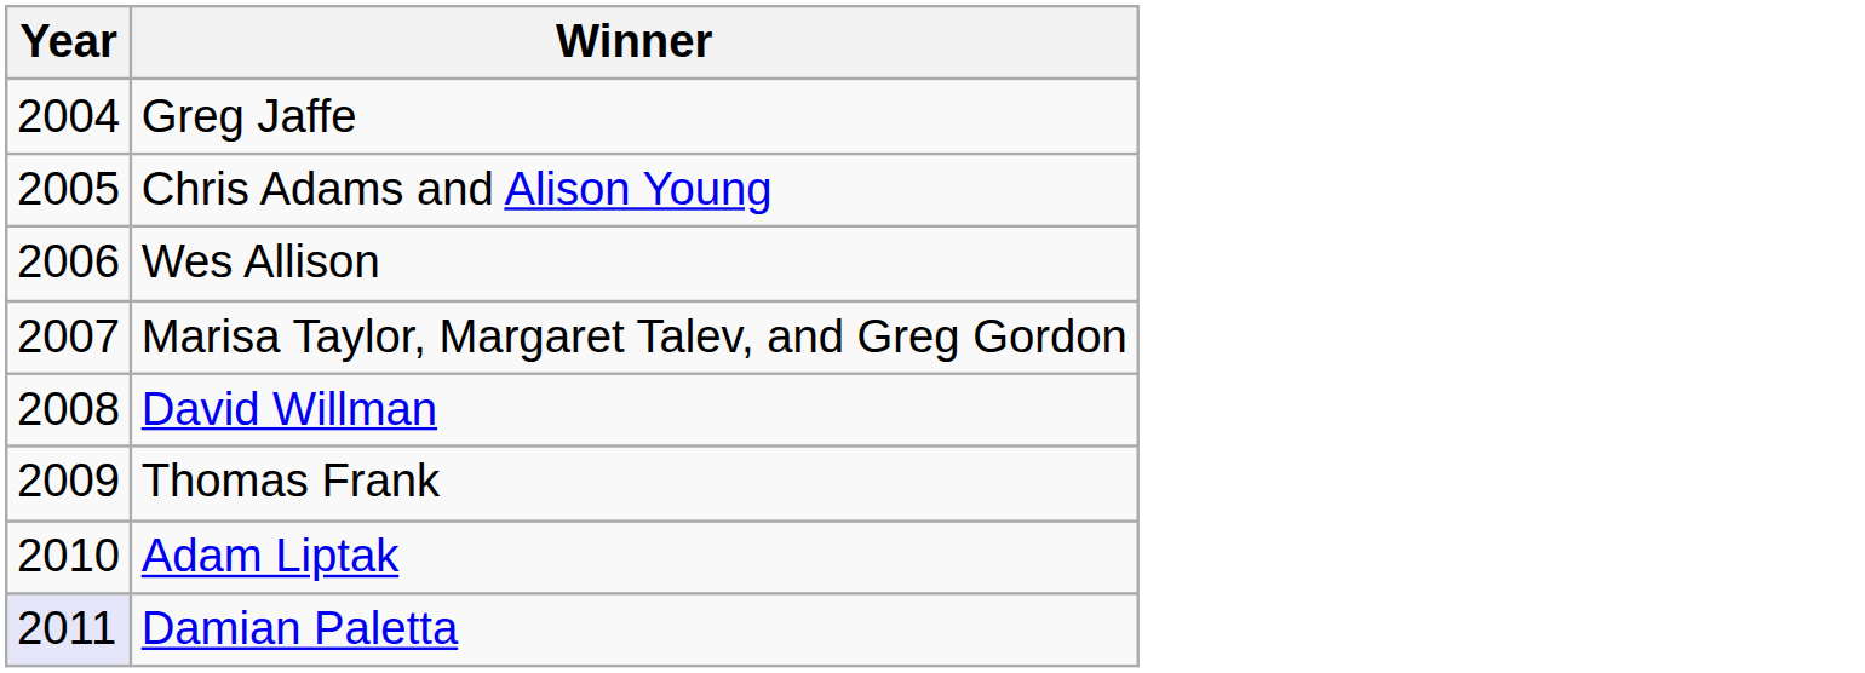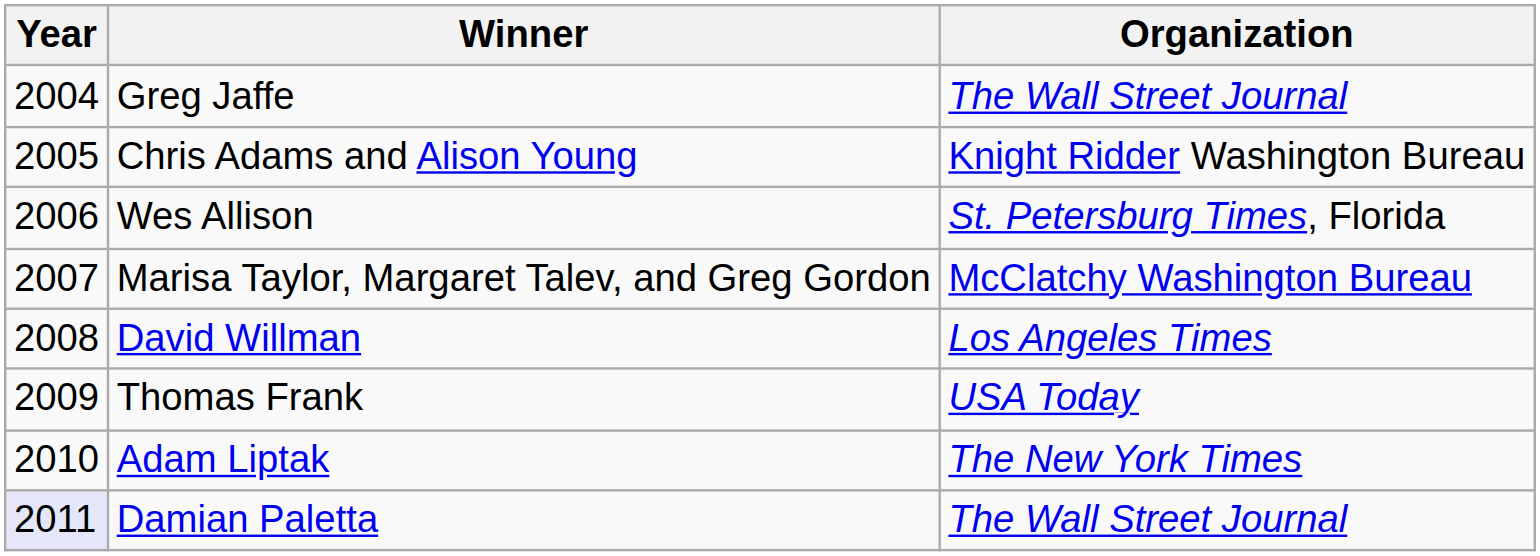 <table class="wikitable sortable">
 <tr>
 <th>Year</th>
 <th>Winner</th>
+<th>Organization</th>
 </tr>
 <tr>
 <td>2004</td>
 <td>Greg Jaffe</td>
+<td><em><a href='#'>The Wall Street Journal</a></em></td>
 </tr>
 <tr>
 <td>2005</td>
 <td>Chris Adams and <a href='#'>Alison Young</a></td>
+<td><a href='#'>Knight Ridder</a> Washington Bureau</td>
 </tr>
 <tr>
 <td>2006</td>
 <td>Wes Allison</td>
+<td><em><a href='#'>St. Petersburg Times</a></em>, Florida</td>
 </tr>
 <tr>
 <td>2007</td>
 <td>Marisa Taylor, Margaret Talev, and Greg Gordon</td>
+<td><a href='#'>McClatchy Washington Bureau</a></td>
 </tr>
 <tr>
 <td>2008</td>
 <td><a href='#'>David Willman</a></td>
+<td><em><a href='#'>Los Angeles Times</a></em></td>
 </tr>
 <tr>
 <td>2009</td>
 <td>Thomas Frank</td>
+<td><em><a href='#'>USA Today</a></em></td>
 </tr>
 <tr>
 <td>2010</td>
 <td><a href='#'>Adam Liptak</a></td>
+<td><em><a href='#'>The New York Times</a></em></td>
 </tr>
 <tr>
 <td style="background: lavender;">2011</td>
 <td><a href='#'>Damian Paletta</a></td>
+<td><em><a href='#'>The Wall Street Journal</a></em></td>
 </tr>
 </table>
